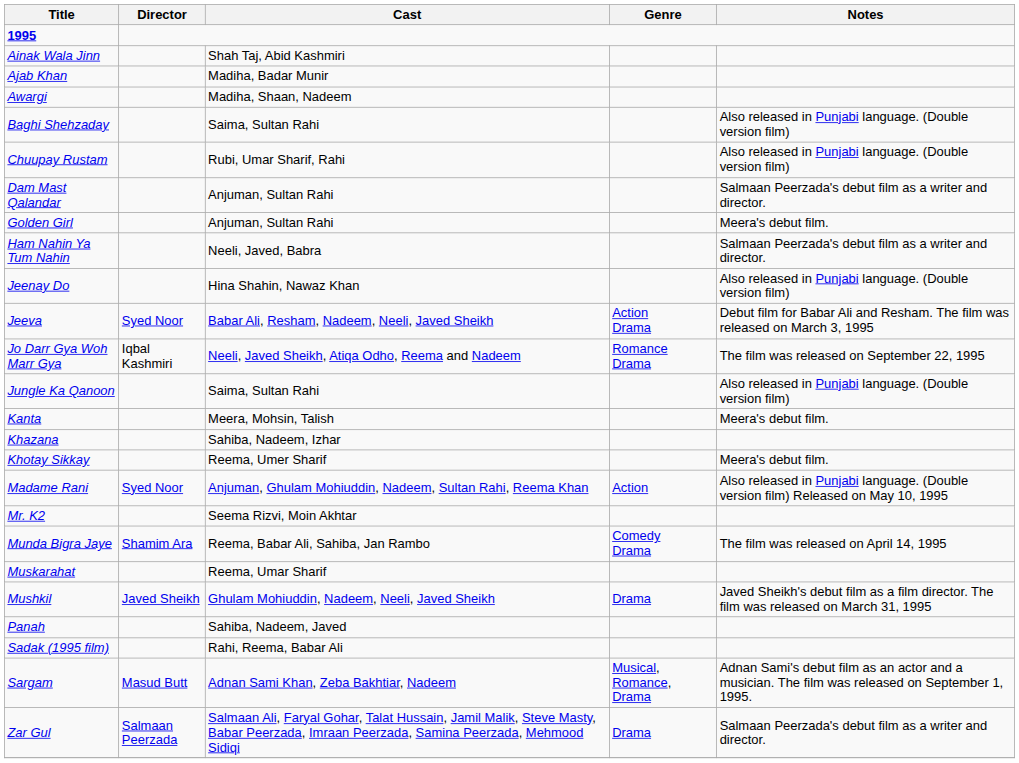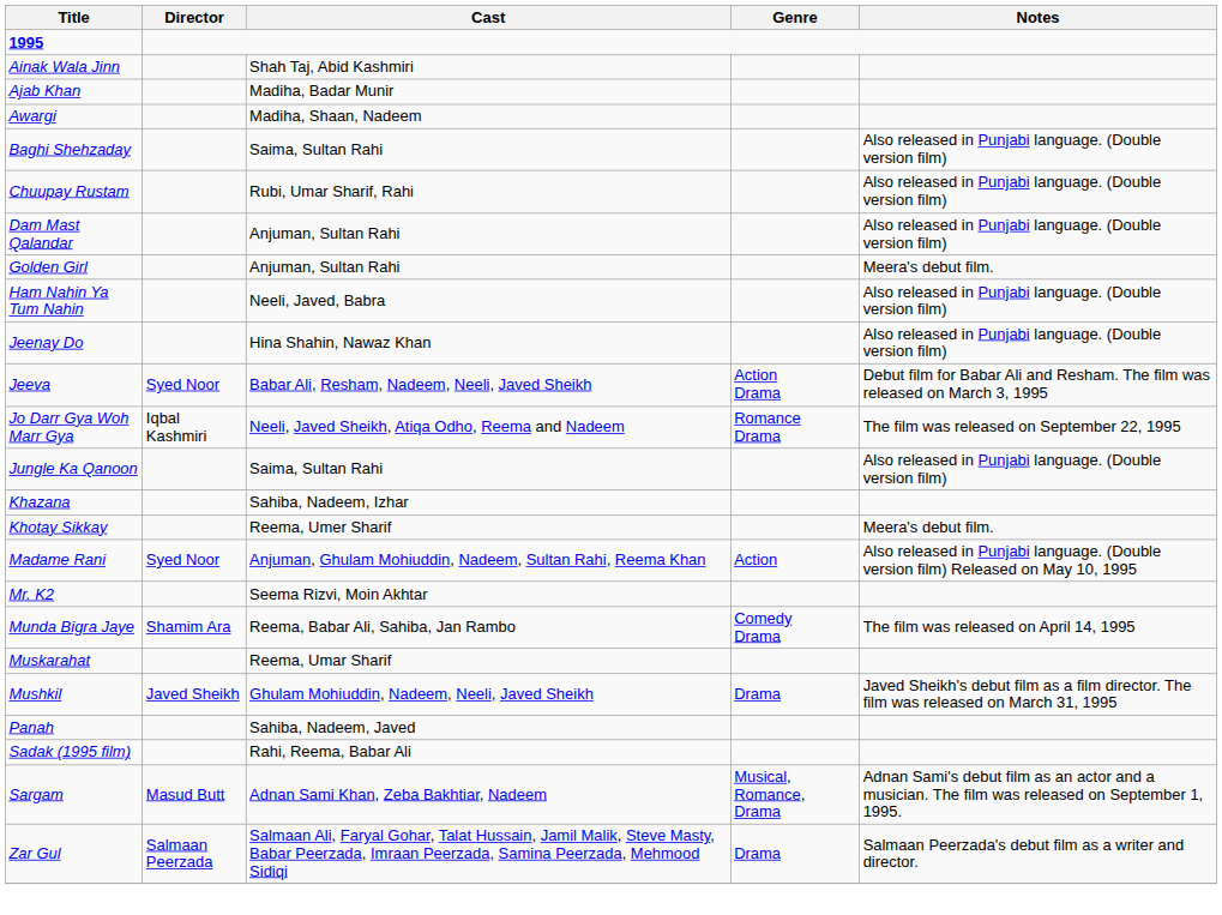 <table class="wikitable">
 <tr>
 <th>Title</th>
 <th>Director</th>
 <th>Cast</th>
 <th>Genre</th>
 <th>Notes</th>
 </tr>
 <tr>
 <td><strong><a href='#'>1995</a></strong></td>
 </tr>
 <tr>
 <td><em><a href='#'>Ainak Wala Jinn</a></em></td>
 <td></td>
 <td>Shah Taj, Abid Kashmiri</td>
 <td></td>
 <td></td>
 </tr>
 <tr>
 <td><em><a href='#'>Ajab Khan</a></em></td>
 <td></td>
 <td>Madiha, Badar Munir</td>
 <td></td>
 <td></td>
 </tr>
 <tr>
 <td><em><a href='#'>Awargi</a></em></td>
 <td></td>
 <td>Madiha, Shaan, Nadeem</td>
 <td></td>
 <td></td>
 </tr>
 <tr>
 <td><em><a href='#'>Baghi Shehzaday</a></em></td>
 <td></td>
 <td>Saima, Sultan Rahi</td>
 <td></td>
 <td>Also released in <a href='#'>Punjabi</a> language. (Double version film)</td>
 </tr>
 <tr>
 <td><em><a href='#'>Chuupay Rustam</a></em></td>
 <td></td>
 <td>Rubi, Umar Sharif, Rahi</td>
 <td></td>
 <td>Also released in <a href='#'>Punjabi</a> language. (Double version film)</td>
 </tr>
 <tr>
 <td><em><a href='#'>Dam Mast Qalandar</a></em></td>
 <td></td>
 <td>Anjuman, Sultan Rahi</td>
 <td></td>
-<td>Salmaan Peerzada's debut film as a writer and director.</td>
+<td>Also released in <a href='#'>Punjabi</a> language. (Double version film)</td>
 </tr>
 <tr>
 <td><em><a href='#'>Golden Girl</a></em></td>
 <td></td>
 <td>Anjuman, Sultan Rahi</td>
 <td></td>
 <td>Meera's debut film.</td>
 </tr>
 <tr>
 <td><em><a href='#'>Ham Nahin Ya Tum Nahin</a></em></td>
 <td></td>
 <td>Neeli, Javed, Babra</td>
 <td></td>
-<td>Salmaan Peerzada's debut film as a writer and director.</td>
+<td>Also released in <a href='#'>Punjabi</a> language. (Double version film)</td>
 </tr>
 <tr>
 <td><em><a href='#'>Jeenay Do</a></em></td>
 <td></td>
 <td>Hina Shahin, Nawaz Khan</td>
 <td></td>
 <td>Also released in <a href='#'>Punjabi</a> language. (Double version film)</td>
 </tr>
 <tr>
 <td><em><a href='#'>Jeeva</a></em></td>
 <td><a href='#'>Syed Noor</a></td>
 <td><a href='#'>Babar Ali</a>, <a href='#'>Resham</a>, <a href='#'>Nadeem</a>, <a href='#'>Neeli</a>, <a href='#'>Javed Sheikh</a></td>
 <td><a href='#'>Action</a><br><a href='#'>Drama</a></td>
 <td>Debut film for Babar Ali and Resham. The film was released on March 3, 1995</td>
 </tr>
 <tr>
 <td><em><a href='#'>Jo Darr Gya Woh Marr Gya</a></em></td>
 <td>Iqbal Kashmiri</td>
 <td><a href='#'>Neeli</a>, <a href='#'>Javed Sheikh</a>, <a href='#'>Atiqa Odho</a>, <a href='#'>Reema</a> and <a href='#'>Nadeem</a></td>
 <td><a href='#'>Romance</a><br><a href='#'>Drama</a></td>
 <td>The film was released on September 22, 1995</td>
 </tr>
 <tr>
 <td><em><a href='#'>Jungle Ka Qanoon</a></em></td>
 <td></td>
 <td>Saima, Sultan Rahi</td>
 <td></td>
 <td>Also released in <a href='#'>Punjabi</a> language. (Double version film)</td>
-</tr>
-<tr>
-<td><em><a href='#'>Kanta</a></em></td>
-<td></td>
-<td>Meera, Mohsin, Talish</td>
-<td></td>
-<td>Meera's debut film.</td>
 </tr>
 <tr>
 <td><em><a href='#'>Khazana</a></em></td>
 <td></td>
 <td>Sahiba, Nadeem, Izhar</td>
 <td></td>
 <td></td>
 </tr>
 <tr>
 <td><em><a href='#'>Khotay Sikkay</a></em></td>
 <td></td>
 <td>Reema, Umer Sharif</td>
 <td></td>
 <td>Meera's debut film.</td>
 </tr>
 <tr>
 <td><em><a href='#'>Madame Rani</a></em></td>
 <td><a href='#'>Syed Noor</a></td>
 <td><a href='#'>Anjuman</a>, <a href='#'>Ghulam Mohiuddin</a>, <a href='#'>Nadeem</a>, <a href='#'>Sultan Rahi</a>, <a href='#'>Reema Khan</a></td>
 <td><a href='#'>Action</a></td>
 <td>Also released in <a href='#'>Punjabi</a> language. (Double version film) Released on May 10, 1995</td>
 </tr>
 <tr>
 <td><em><a href='#'>Mr. K2</a></em></td>
 <td></td>
 <td>Seema Rizvi, Moin Akhtar</td>
 <td></td>
 <td></td>
 </tr>
 <tr>
 <td><em><a href='#'>Munda Bigra Jaye</a></em></td>
 <td><a href='#'>Shamim Ara</a></td>
 <td>Reema, Babar Ali, Sahiba, Jan Rambo</td>
 <td><a href='#'>Comedy</a><br><a href='#'>Drama</a></td>
 <td>The film was released on April 14, 1995</td>
 </tr>
 <tr>
 <td><em><a href='#'>Muskarahat</a></em></td>
 <td></td>
 <td>Reema, Umar Sharif</td>
 <td></td>
 <td></td>
 </tr>
 <tr>
 <td><em><a href='#'>Mushkil</a></em></td>
 <td><a href='#'>Javed Sheikh</a></td>
 <td><a href='#'>Ghulam Mohiuddin</a>, <a href='#'>Nadeem</a>, <a href='#'>Neeli</a>, <a href='#'>Javed Sheikh</a></td>
 <td><a href='#'>Drama</a></td>
 <td>Javed Sheikh's debut film as a film director. The film was released on March 31, 1995</td>
 </tr>
 <tr>
 <td><em><a href='#'>Panah</a></em></td>
 <td></td>
 <td>Sahiba, Nadeem, Javed</td>
 <td></td>
 <td></td>
 </tr>
 <tr>
 <td><em><a href='#'>Sadak (1995 film)</a></em></td>
 <td></td>
 <td>Rahi, Reema, Babar Ali</td>
 <td></td>
 <td></td>
 </tr>
 <tr>
 <td><em><a href='#'>Sargam</a></em></td>
 <td><a href='#'>Masud Butt</a></td>
 <td><a href='#'>Adnan Sami Khan</a>, <a href='#'>Zeba Bakhtiar</a>, <a href='#'>Nadeem</a></td>
 <td><a href='#'>Musical</a>, <a href='#'>Romance</a>, <a href='#'>Drama</a></td>
 <td>Adnan Sami's debut film as an actor and a musician. The film was released on September 1, 1995.</td>
 </tr>
 <tr>
 <td><em><a href='#'>Zar Gul</a></em></td>
 <td><a href='#'>Salmaan Peerzada</a></td>
 <td><a href='#'>Salmaan Ali</a>, <a href='#'>Faryal Gohar</a>, <a href='#'>Talat Hussain</a>, <a href='#'>Jamil Malik</a>, <a href='#'>Steve Masty</a>, <a href='#'>Babar Peerzada</a>, <a href='#'>Imraan Peerzada</a>, <a href='#'>Samina Peerzada</a>, <a href='#'>Mehmood Sidiqi</a></td>
 <td><a href='#'>Drama</a></td>
 <td>Salmaan Peerzada's debut film as a writer and director.</td>
 </tr>
 <tr>
 </tr>
 </table>
